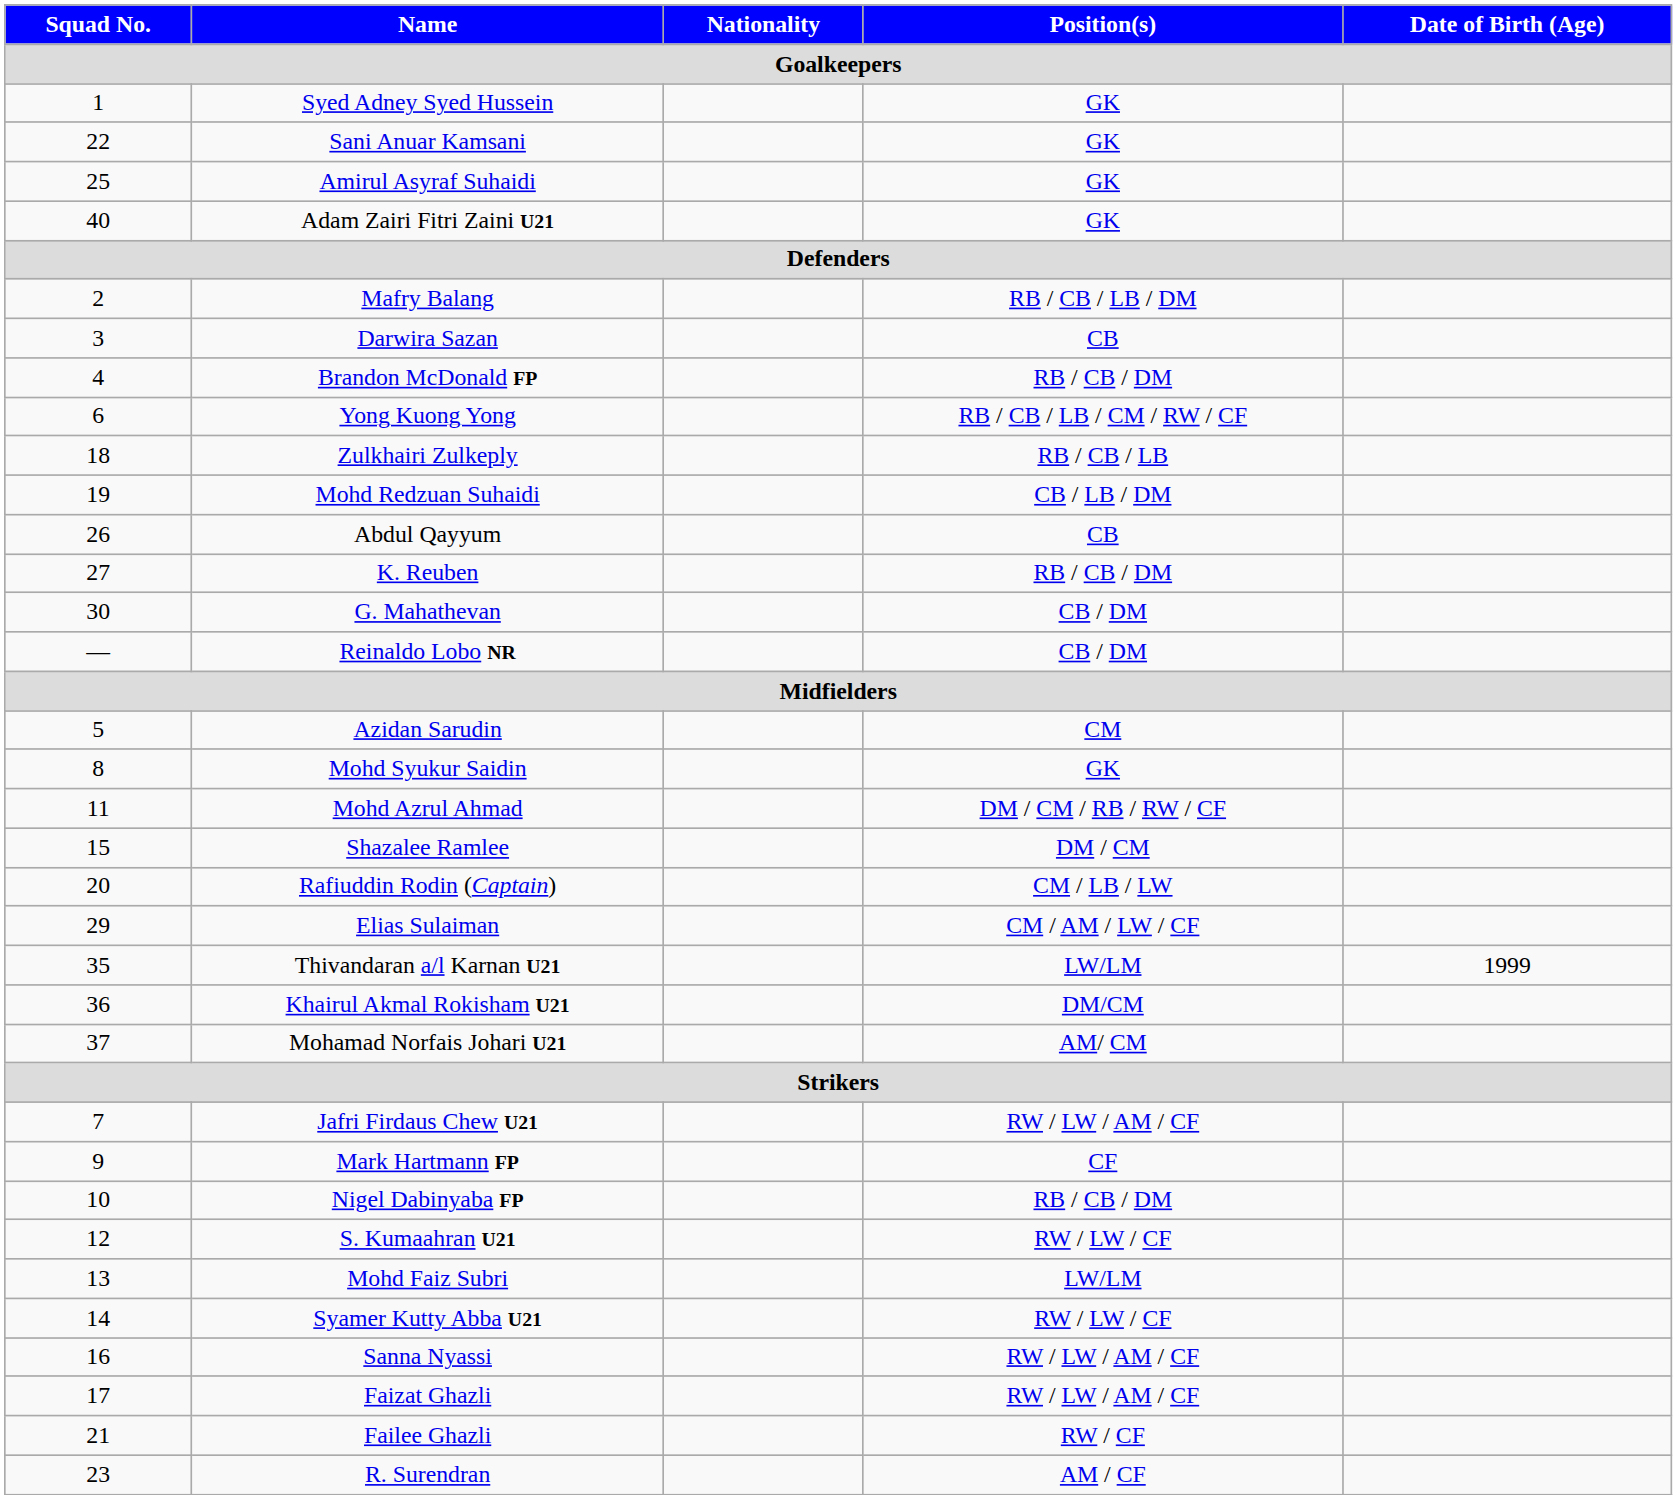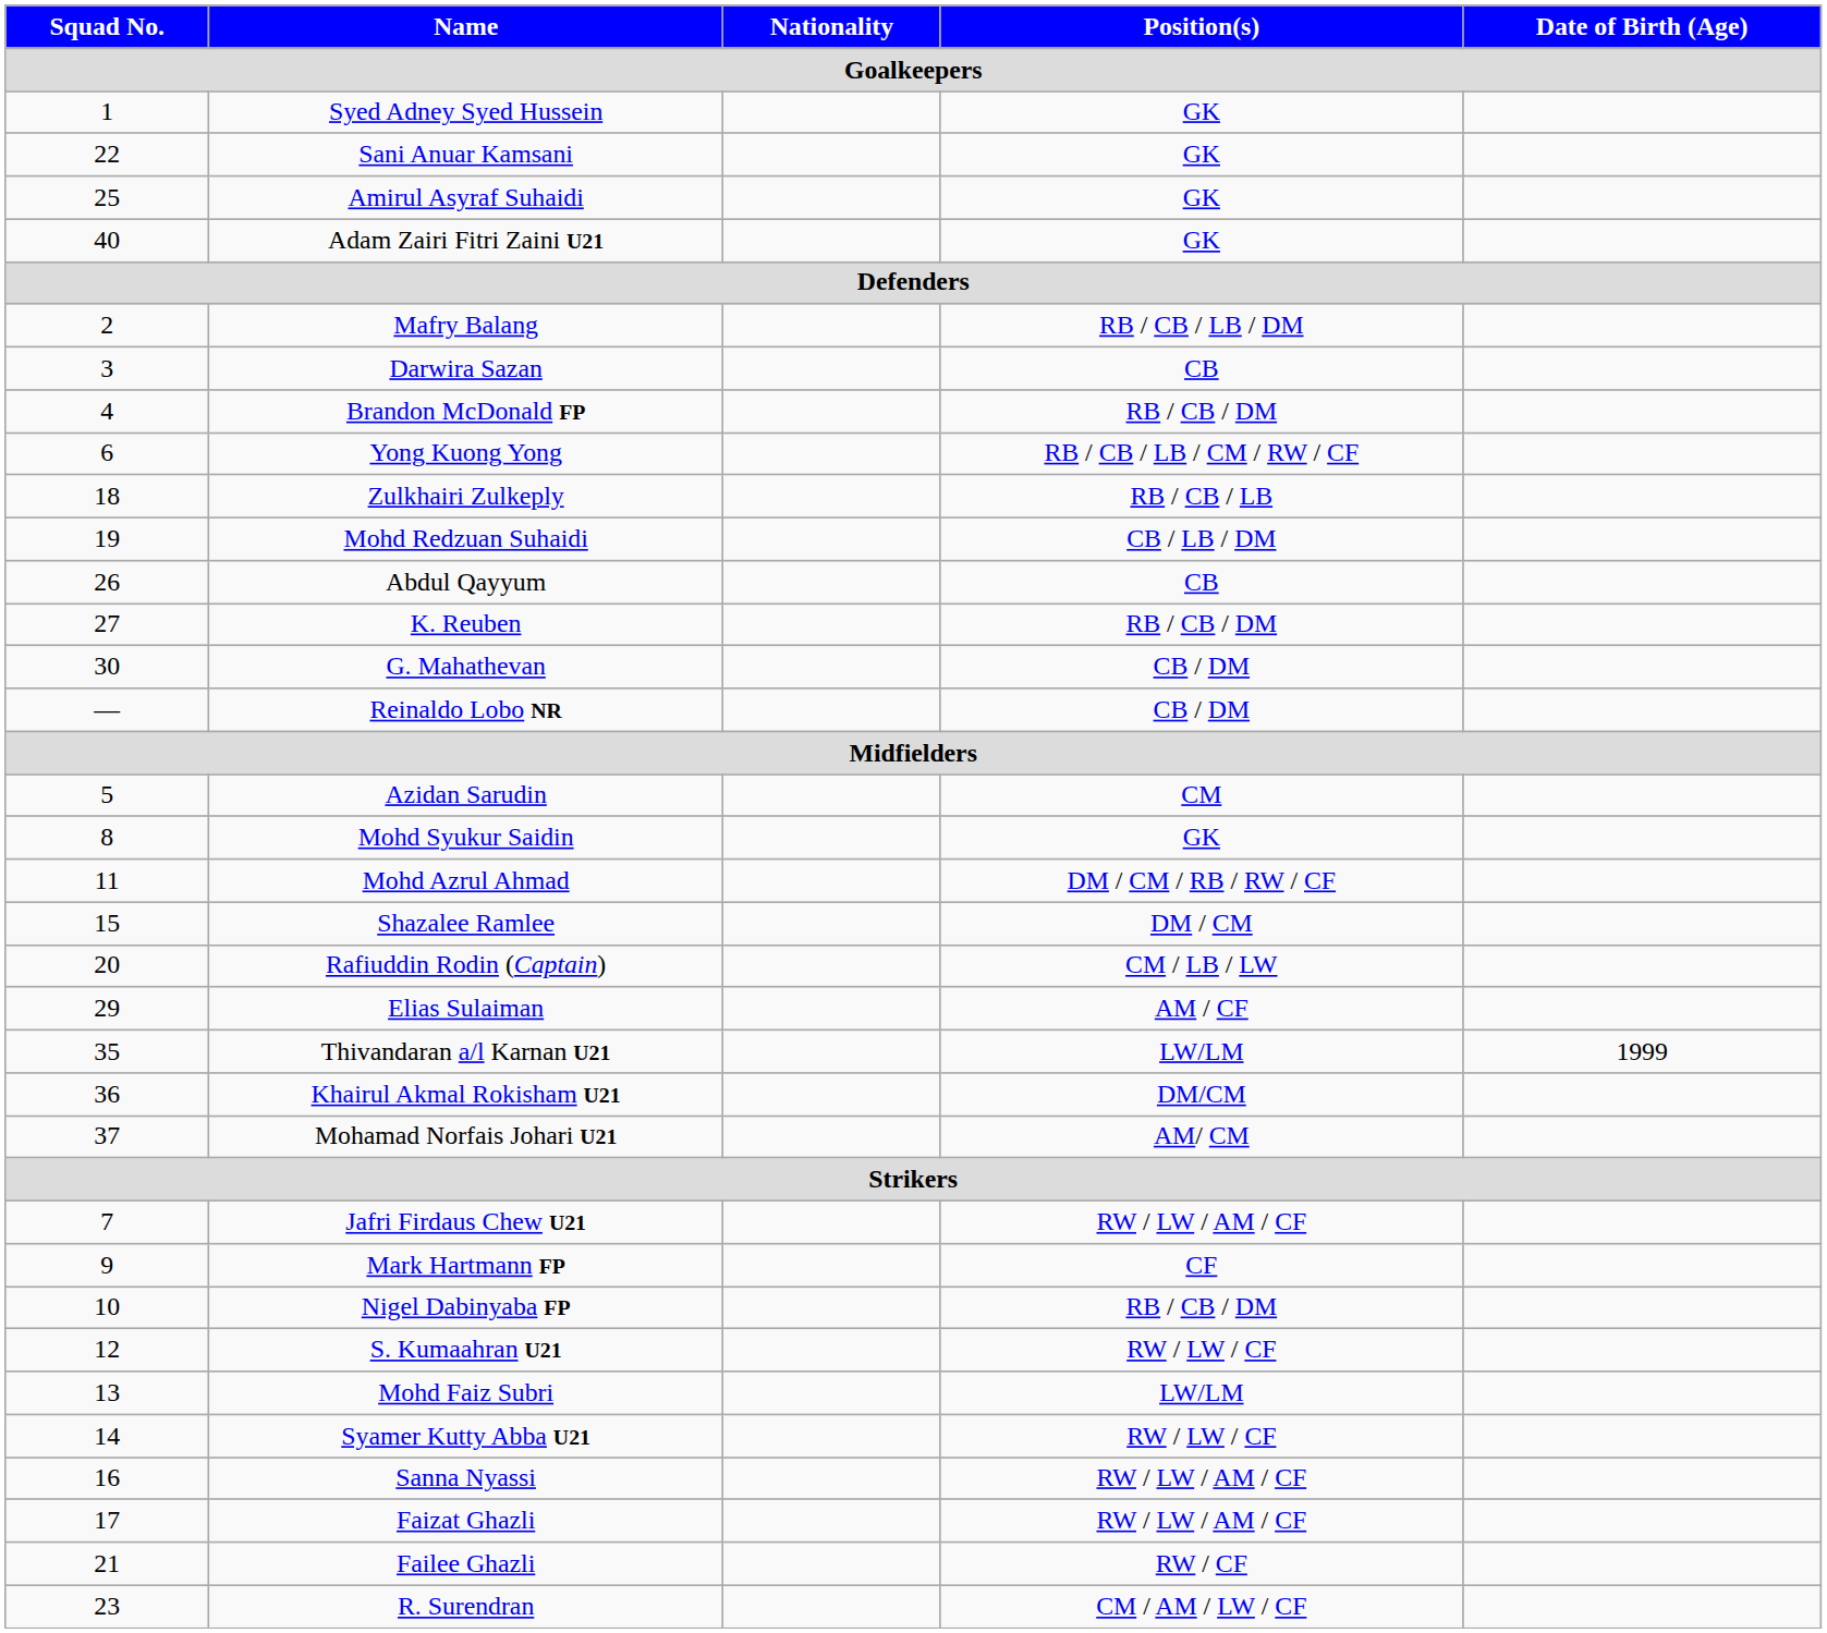 <table class="wikitable" style="text-align:center; font-size:90%; width:80%;">
 <tr>
 <th style="background:#00f; color:white; text-align:center;">Squad No.</th>
 <th style="background:#00f; color:white; text-align:center;">Name</th>
 <th style="background:#00f; color:white; text-align:center;">Nationality</th>
 <th style="background:#00f; color:white; text-align:center;">Position(s)</th>
 <th style="background:#00f; color:white; text-align:center;">Date of Birth (Age)</th>
 </tr>
 <tr>
 <th colspan="5" style="background:#dcdcdc; text-align:center">Goalkeepers</th>
 </tr>
 <tr>
 <td>1</td>
 <td><a href='#'>Syed Adney Syed Hussein</a></td>
 <td></td>
 <td><a href='#'>GK</a></td>
 <td></td>
 </tr>
 <tr>
 <td>22</td>
 <td><a href='#'>Sani Anuar Kamsani</a></td>
 <td></td>
 <td><a href='#'>GK</a></td>
 <td></td>
 </tr>
 <tr>
 <td>25</td>
 <td><a href='#'>Amirul Asyraf Suhaidi</a></td>
 <td></td>
 <td><a href='#'>GK</a></td>
 <td></td>
 </tr>
 <tr>
 <td>40</td>
 <td>Adam Zairi Fitri Zaini <small><strong>U21</strong></small></td>
 <td></td>
 <td><a href='#'>GK</a></td>
 <td></td>
 </tr>
 <tr>
 <th colspan="5" style="background:#dcdcdc; text-align:center">Defenders</th>
 </tr>
 <tr>
 <td>2</td>
 <td><a href='#'>Mafry Balang</a></td>
 <td></td>
 <td><a href='#'>RB</a> / <a href='#'>CB</a> / <a href='#'>LB</a> / <a href='#'>DM</a></td>
 <td></td>
 </tr>
 <tr>
 <td>3</td>
 <td><a href='#'>Darwira Sazan</a></td>
 <td></td>
 <td><a href='#'>CB</a></td>
 <td></td>
 </tr>
 <tr>
 <td>4</td>
 <td><a href='#'>Brandon McDonald</a> <small><strong>FP</strong></small></td>
 <td></td>
 <td><a href='#'>RB</a> / <a href='#'>CB</a> / <a href='#'>DM</a></td>
 <td></td>
 </tr>
 <tr>
 <td>6</td>
 <td><a href='#'>Yong Kuong Yong</a></td>
 <td></td>
 <td><a href='#'>RB</a> / <a href='#'>CB</a> / <a href='#'>LB</a> / <a href='#'>CM</a> / <a href='#'>RW</a> / <a href='#'>CF</a></td>
 <td></td>
 </tr>
 <tr>
 <td>18</td>
 <td><a href='#'>Zulkhairi Zulkeply</a></td>
 <td></td>
 <td><a href='#'>RB</a> / <a href='#'>CB</a> / <a href='#'>LB</a></td>
 <td></td>
 </tr>
 <tr>
 <td>19</td>
 <td><a href='#'>Mohd Redzuan Suhaidi</a></td>
 <td></td>
 <td><a href='#'>CB</a> / <a href='#'>LB</a> / <a href='#'>DM</a></td>
 <td></td>
 </tr>
 <tr>
 <td>26</td>
 <td>Abdul Qayyum</td>
 <td></td>
 <td><a href='#'>CB</a></td>
 <td></td>
 </tr>
 <tr>
 <td>27</td>
 <td><a href='#'>K. Reuben</a></td>
 <td></td>
 <td><a href='#'>RB</a> / <a href='#'>CB</a> / <a href='#'>DM</a></td>
 <td></td>
 </tr>
 <tr>
 <td>30</td>
 <td><a href='#'>G. Mahathevan</a></td>
 <td></td>
 <td><a href='#'>CB</a> / <a href='#'>DM</a></td>
 <td></td>
 </tr>
 <tr>
 <td>—</td>
 <td><a href='#'>Reinaldo Lobo</a> <small><strong>NR</strong></small></td>
 <td></td>
 <td><a href='#'>CB</a> / <a href='#'>DM</a></td>
 <td></td>
 </tr>
 <tr>
 <th colspan="5" style="background:#dcdcdc; text-align:center">Midfielders</th>
 </tr>
 <tr>
 <td>5</td>
 <td><a href='#'>Azidan Sarudin</a></td>
 <td></td>
 <td><a href='#'>CM</a></td>
 <td></td>
 </tr>
 <tr>
 <td>8</td>
 <td><a href='#'>Mohd Syukur Saidin</a></td>
 <td></td>
 <td><a href='#'>GK</a></td>
 <td></td>
 </tr>
 <tr>
 <td>11</td>
 <td><a href='#'>Mohd Azrul Ahmad</a></td>
 <td></td>
 <td><a href='#'>DM</a> / <a href='#'>CM</a> / <a href='#'>RB</a> / <a href='#'>RW</a> / <a href='#'>CF</a></td>
 <td></td>
 </tr>
 <tr>
 <td>15</td>
 <td><a href='#'>Shazalee Ramlee</a></td>
 <td></td>
 <td><a href='#'>DM</a> / <a href='#'>CM</a></td>
 <td></td>
 </tr>
 <tr>
 <td>20</td>
 <td><a href='#'>Rafiuddin Rodin</a> (<em><a href='#'>Captain</a></em>)</td>
 <td></td>
 <td><a href='#'>CM</a> / <a href='#'>LB</a> / <a href='#'>LW</a></td>
 <td></td>
 </tr>
 <tr>
 <td>29</td>
 <td><a href='#'>Elias Sulaiman</a></td>
 <td></td>
-<td><a href='#'>CM</a> / <a href='#'>AM</a> / <a href='#'>LW</a> / <a href='#'>CF</a></td>
+<td><a href='#'>AM</a> / <a href='#'>CF</a></td>
 <td></td>
 </tr>
 <tr>
 <td>35</td>
 <td>Thivandaran <a href='#'>a/l</a> Karnan <small><strong>U21</strong></small></td>
 <td></td>
 <td><a href='#'>LW/LM</a></td>
 <td>1999</td>
 </tr>
 <tr>
 <td>36</td>
 <td><a href='#'>Khairul Akmal Rokisham</a> <small><strong>U21</strong></small></td>
 <td></td>
 <td><a href='#'>DM/CM</a></td>
 <td></td>
 </tr>
 <tr>
 <td>37</td>
 <td>Mohamad Norfais Johari <small><strong>U21</strong></small></td>
 <td></td>
 <td><a href='#'>AM</a>/ <a href='#'>CM</a></td>
 <td></td>
 </tr>
 <tr>
 <th colspan="5" style="background:#dcdcdc; text-align:center">Strikers</th>
 </tr>
 <tr>
 <td>7</td>
 <td><a href='#'>Jafri Firdaus Chew</a> <small><strong>U21</strong></small></td>
 <td></td>
 <td><a href='#'>RW</a> / <a href='#'>LW</a> / <a href='#'>AM</a> / <a href='#'>CF</a></td>
 <td></td>
 </tr>
 <tr>
 <td>9</td>
 <td><a href='#'>Mark Hartmann</a> <small><strong>FP</strong></small></td>
 <td></td>
 <td><a href='#'>CF</a></td>
 <td></td>
 </tr>
 <tr>
 <td>10</td>
 <td><a href='#'>Nigel Dabinyaba</a> <small><strong>FP</strong></small></td>
 <td></td>
 <td><a href='#'>RB</a> / <a href='#'>CB</a> / <a href='#'>DM</a></td>
 <td></td>
 </tr>
 <tr>
 <td>12</td>
 <td><a href='#'>S. Kumaahran</a> <small><strong>U21</strong></small></td>
 <td></td>
 <td><a href='#'>RW</a> / <a href='#'>LW</a> / <a href='#'>CF</a></td>
 <td></td>
 </tr>
 <tr>
 <td>13</td>
 <td><a href='#'>Mohd Faiz Subri</a></td>
 <td></td>
 <td><a href='#'>LW/LM</a></td>
 <td></td>
 </tr>
 <tr>
 <td>14</td>
 <td><a href='#'>Syamer Kutty Abba</a> <small><strong>U21</strong></small></td>
 <td></td>
 <td><a href='#'>RW</a> / <a href='#'>LW</a> / <a href='#'>CF</a></td>
 <td></td>
 </tr>
 <tr>
 <td>16</td>
 <td><a href='#'>Sanna Nyassi</a></td>
 <td></td>
 <td><a href='#'>RW</a> / <a href='#'>LW</a> / <a href='#'>AM</a> / <a href='#'>CF</a></td>
 <td></td>
 </tr>
 <tr>
 <td>17</td>
 <td><a href='#'>Faizat Ghazli</a></td>
 <td></td>
 <td><a href='#'>RW</a> / <a href='#'>LW</a> / <a href='#'>AM</a> / <a href='#'>CF</a></td>
 <td></td>
 </tr>
 <tr>
 <td>21</td>
 <td><a href='#'>Failee Ghazli</a></td>
 <td></td>
 <td><a href='#'>RW</a> / <a href='#'>CF</a></td>
 <td></td>
 </tr>
 <tr>
 <td>23</td>
 <td><a href='#'>R. Surendran</a></td>
 <td></td>
-<td><a href='#'>AM</a> / <a href='#'>CF</a></td>
+<td><a href='#'>CM</a> / <a href='#'>AM</a> / <a href='#'>LW</a> / <a href='#'>CF</a></td>
 <td></td>
 </tr>
 <tr>
 </tr>
 </table>
